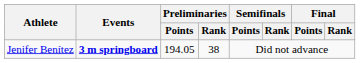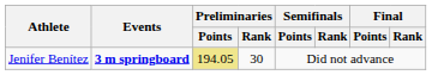 <table class=wikitable style="font-size:90%">
 <tr>
 <th rowspan="2">Athlete</th>
 <th rowspan="2">Events</th>
 <th colspan="2">Preliminaries</th>
 <th colspan="2">Semifinals</th>
 <th colspan="2">Final</th>
 </tr>
 <tr style="font-size:95%">
 <th>Points</th>
 <th>Rank</th>
 <th>Points</th>
 <th>Rank</th>
 <th>Points</th>
 <th>Rank</th>
 </tr>
 <tr align=center>
 <td align=left><a href='#'>Jenifer Benítez</a></td>
 <td align=left><strong><a href='#'>3 m springboard</a></strong></td>
-<td>194.05</td>
-<td>38</td>
+<td style="background: khaki;">194.05</td>
+<td>30</td>
 <td colspan=4>Did not advance</td>
 </tr>
 </table>
